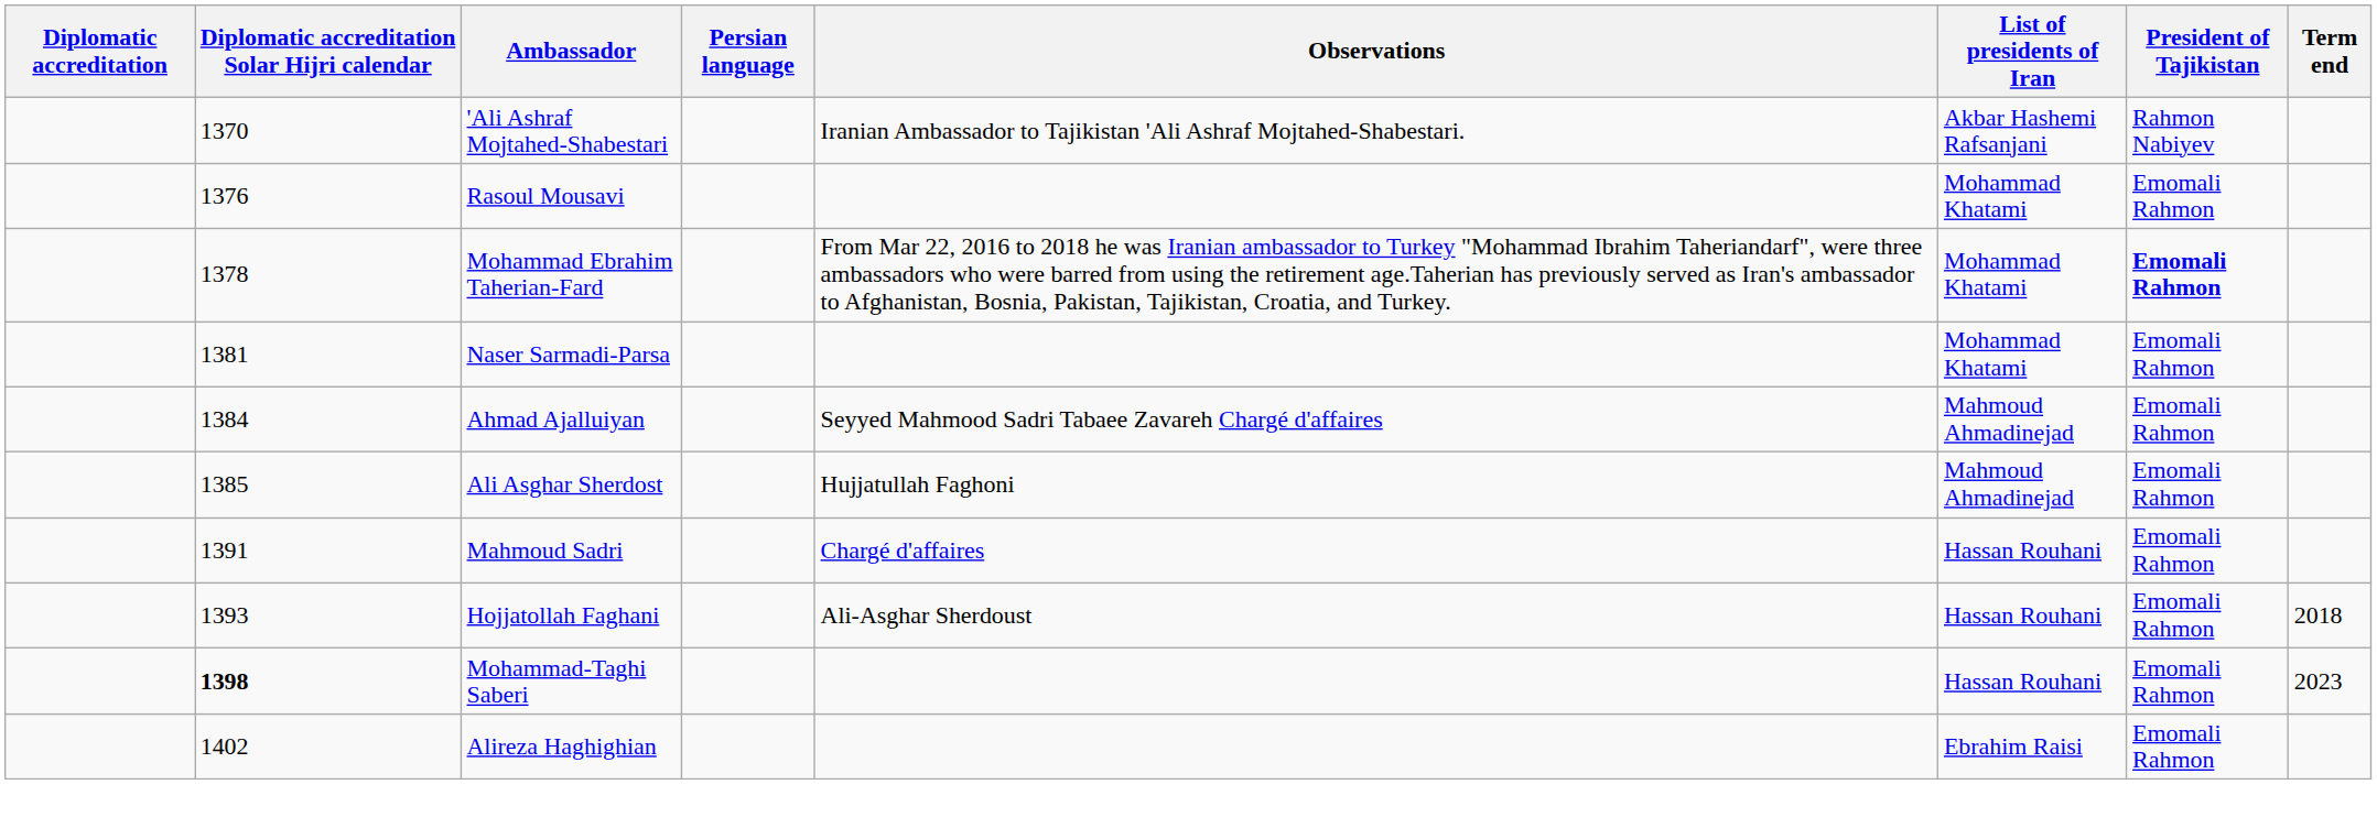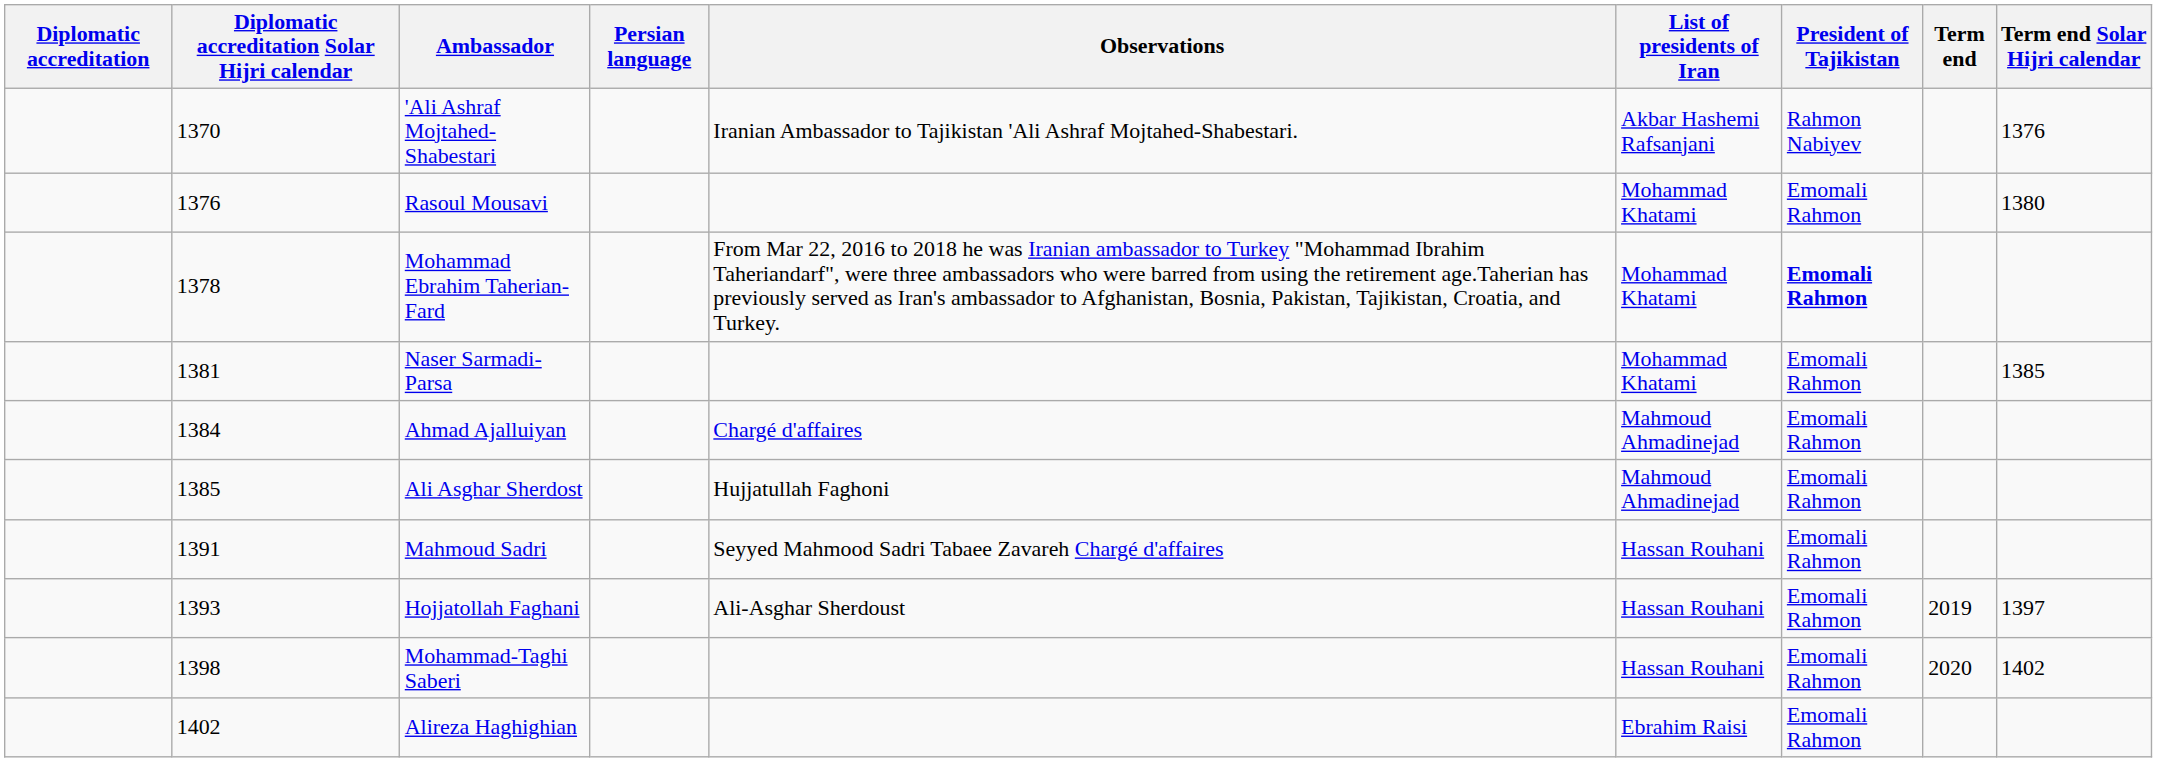 <table class="wikitable sortable">
 <tr>
 <th><a href='#'>Diplomatic accreditation</a></th>
 <th><a href='#'>Diplomatic accreditation</a> <a href='#'>Solar Hijri calendar</a></th>
 <th><a href='#'>Ambassador</a></th>
 <th><a href='#'>Persian language</a></th>
 <th>Observations</th>
 <th><a href='#'>List of presidents of Iran</a></th>
 <th><a href='#'>President of Tajikistan</a></th>
 <th>Term end</th>
+<th>Term end <a href='#'>Solar Hijri calendar</a></th>
 </tr>
 <tr>
 <td></td>
 <td>1370</td>
 <td><a href='#'>'Ali Ashraf Mojtahed-Shabestari</a></td>
 <td></td>
 <td>Iranian Ambassador to Tajikistan 'Ali Ashraf Mojtahed-Shabestari.</td>
 <td><a href='#'>Akbar Hashemi Rafsanjani</a></td>
 <td><a href='#'>Rahmon Nabiyev</a></td>
 <td></td>
+<td>1376</td>
 </tr>
 <tr>
 <td></td>
 <td>1376</td>
 <td><a href='#'>Rasoul Mousavi</a></td>
 <td></td>
 <td></td>
 <td><a href='#'>Mohammad Khatami</a></td>
 <td><a href='#'>Emomali Rahmon</a></td>
 <td></td>
+<td>1380</td>
 </tr>
 <tr>
 <td></td>
 <td>1378</td>
 <td><a href='#'>Mohammad Ebrahim Taherian-Fard</a></td>
 <td></td>
 <td>From Mar 22, 2016 to 2018 he was <a href='#'>Iranian ambassador to Turkey</a> "Mohammad Ibrahim Taheriandarf", were three ambassadors who were barred from using the retirement age.Taherian has previously served as Iran's ambassador to Afghanistan, Bosnia, Pakistan, Tajikistan, Croatia, and Turkey.</td>
 <td><a href='#'>Mohammad Khatami</a></td>
 <td><strong><a href='#'>Emomali Rahmon</a></strong></td>
+<td></td>
 <td></td>
 </tr>
 <tr>
 <td></td>
 <td>1381</td>
 <td><a href='#'>Naser Sarmadi-Parsa</a></td>
 <td></td>
 <td></td>
 <td><a href='#'>Mohammad Khatami</a></td>
 <td><a href='#'>Emomali Rahmon</a></td>
 <td></td>
+<td>1385</td>
 </tr>
 <tr>
 <td></td>
 <td>1384</td>
 <td><a href='#'>Ahmad Ajalluiyan</a></td>
 <td></td>
-<td>Seyyed Mahmood Sadri Tabaee Zavareh  <a href='#'>Chargé d'affaires</a></td>
+<td><a href='#'>Chargé d'affaires</a></td>
 <td><a href='#'>Mahmoud Ahmadinejad</a></td>
 <td><a href='#'>Emomali Rahmon</a></td>
+<td></td>
 <td></td>
 </tr>
 <tr>
 <td></td>
 <td>1385</td>
 <td><a href='#'>Ali Asghar Sherdost</a></td>
 <td></td>
 <td>Hujjatullah Faghoni </td>
 <td><a href='#'>Mahmoud Ahmadinejad</a></td>
 <td><a href='#'>Emomali Rahmon</a></td>
 <td></td>
+<td></td>
 </tr>
 <tr>
 <td></td>
 <td>1391</td>
 <td><a href='#'>Mahmoud Sadri</a></td>
 <td></td>
-<td><a href='#'>Chargé d'affaires</a></td>
+<td>Seyyed Mahmood Sadri Tabaee Zavareh  <a href='#'>Chargé d'affaires</a></td>
 <td><a href='#'>Hassan Rouhani</a></td>
 <td><a href='#'>Emomali Rahmon</a></td>
+<td></td>
 <td></td>
 </tr>
 <tr>
 <td></td>
 <td>1393</td>
 <td><a href='#'>Hojjatollah Faghani</a></td>
 <td></td>
 <td>Ali-Asghar Sherdoust </td>
 <td><a href='#'>Hassan Rouhani</a></td>
 <td><a href='#'>Emomali Rahmon</a></td>
-<td>2018</td>
+<td>2019</td>
+<td>1397</td>
 </tr>
 <tr>
 <td></td>
-<td><strong>1398</strong></td>
+<td>1398</td>
 <td><a href='#'>Mohammad-Taghi Saberi</a></td>
 <td></td>
 <td></td>
 <td><a href='#'>Hassan Rouhani</a></td>
 <td><a href='#'>Emomali Rahmon</a></td>
-<td>2023</td>
+<td>2020</td>
+<td>1402</td>
 </tr>
 <tr>
 <td></td>
 <td>1402</td>
 <td><a href='#'>Alireza Haghighian</a></td>
 <td></td>
 <td></td>
 <td><a href='#'>Ebrahim Raisi</a></td>
 <td><a href='#'>Emomali Rahmon</a></td>
 <td></td>
+<td></td>
 </tr>
 </table>
